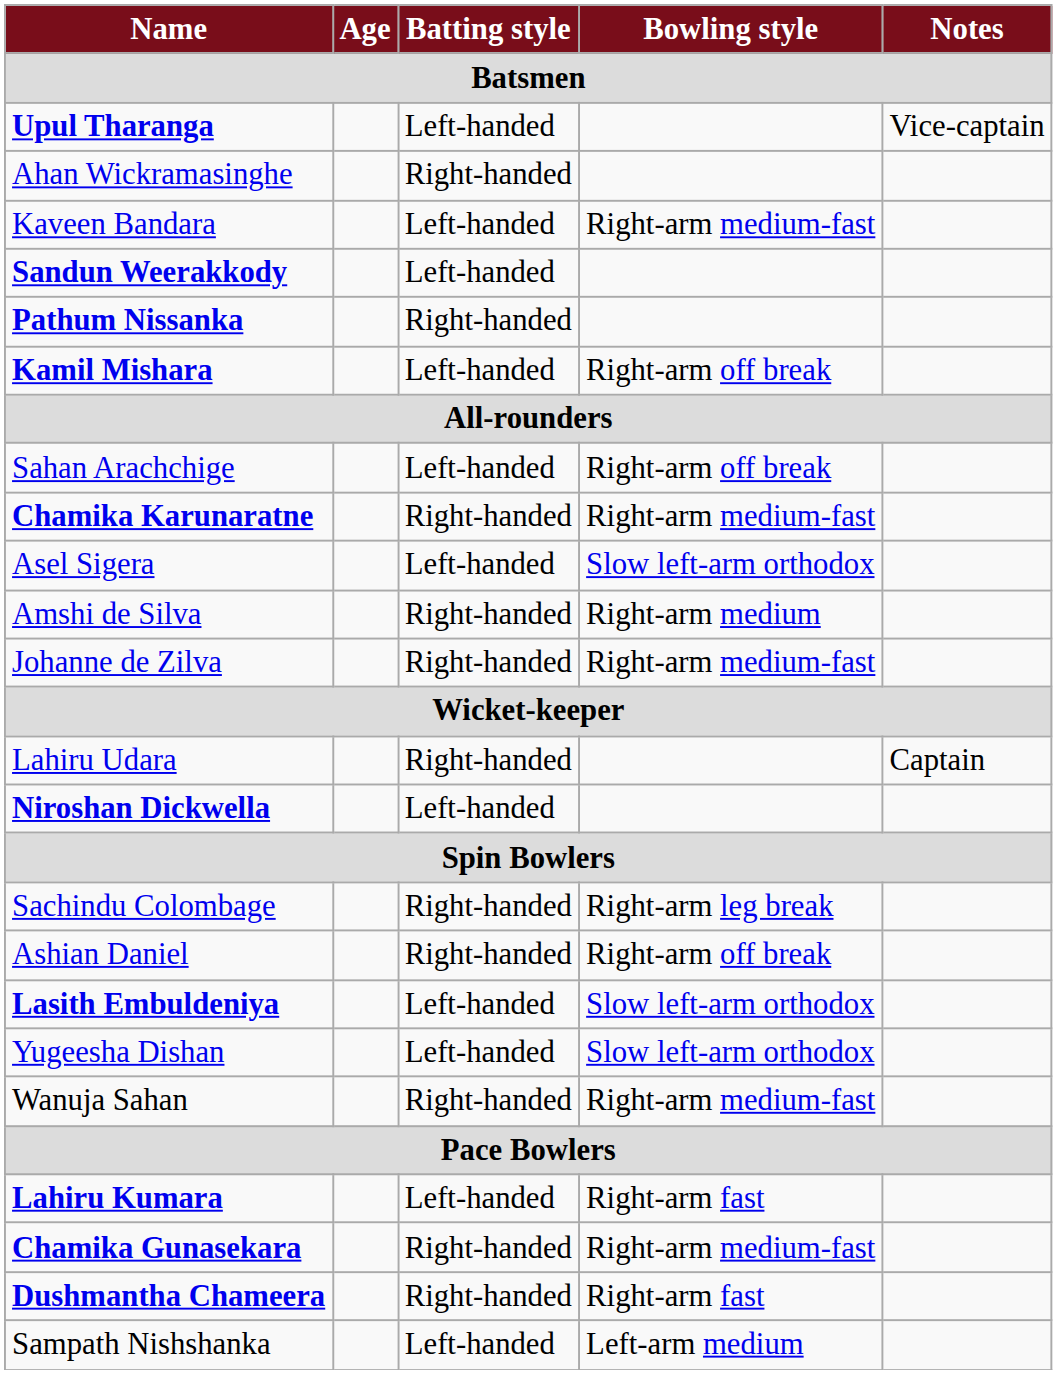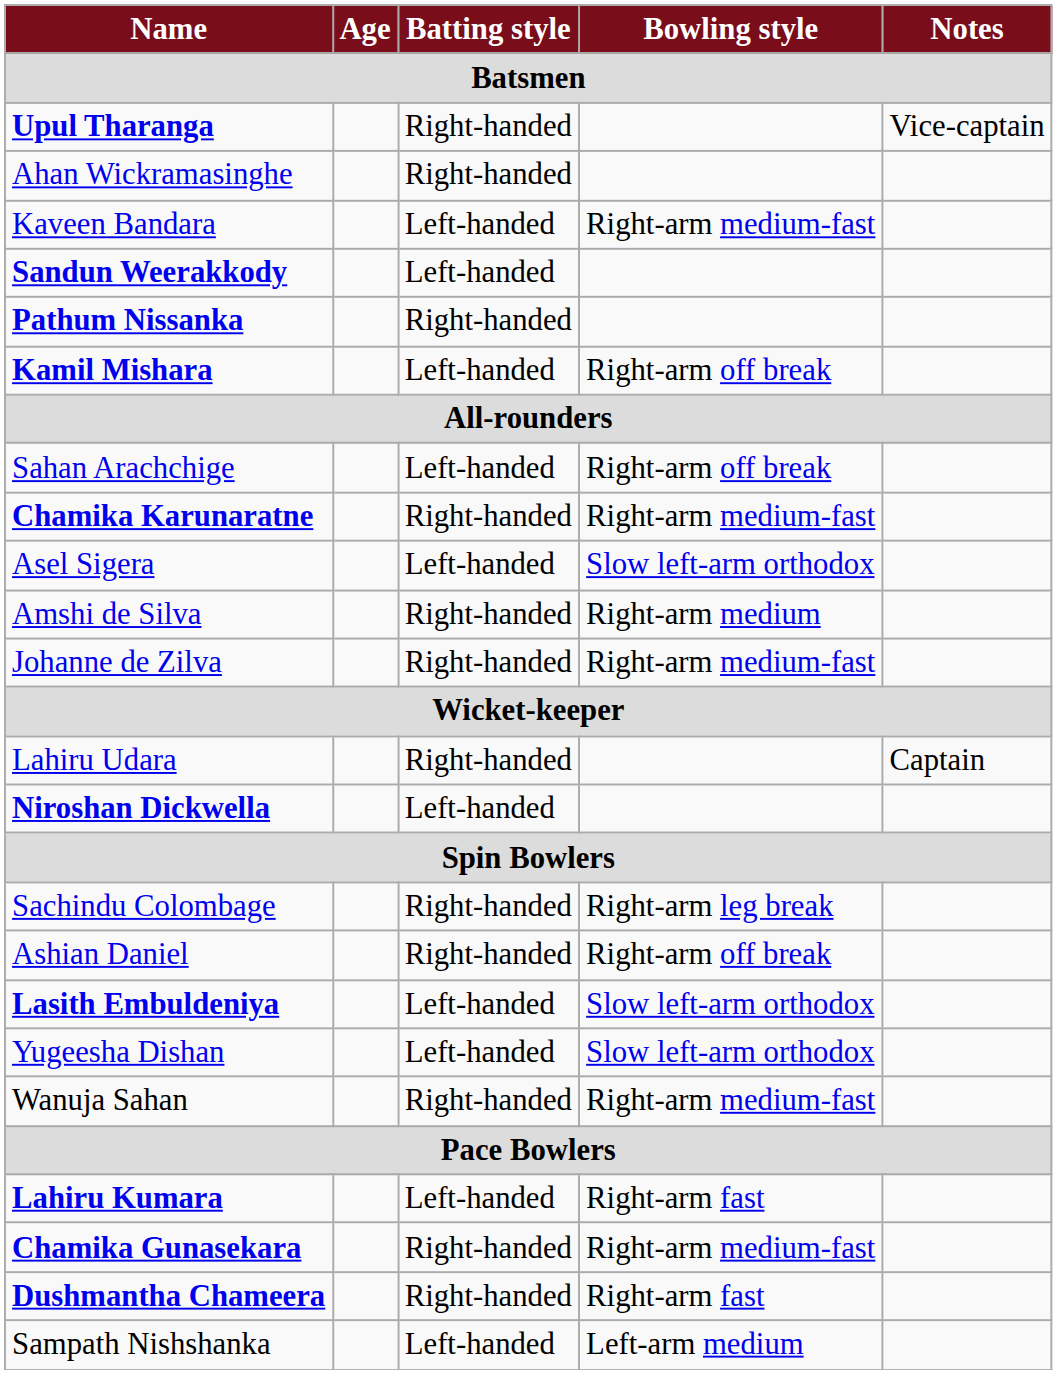 <table class="wikitable" style="font-size:100%;">
 <tr>
 <th style="background: #790D1A; color:white" align="centre">Name</th>
 <th style="background: #790D1A; color:white" align="centre">Age</th>
 <th style="background: #790D1A; color:white" align="centre">Batting style</th>
 <th style="background: #790D1A; color:white" align="centre">Bowling style</th>
 <th style="background: #790D1A; color:white" align="centre">Notes</th>
 </tr>
 <tr>
 <th colspan="5" style="background: #DCDCDC" align="right">Batsmen</th>
 </tr>
 <tr>
 <td><strong><a href='#'>Upul Tharanga</a></strong></td>
 <td></td>
-<td>Left-handed</td>
+<td>Right-handed</td>
 <td></td>
 <td>Vice-captain</td>
 </tr>
 <tr>
 <td><a href='#'>Ahan Wickramasinghe</a></td>
 <td></td>
 <td>Right-handed</td>
 <td></td>
 <td></td>
 </tr>
 <tr>
 <td><a href='#'>Kaveen Bandara</a></td>
 <td></td>
 <td>Left-handed</td>
 <td>Right-arm <a href='#'>medium-fast</a></td>
 <td></td>
 </tr>
 <tr>
 <td><strong><a href='#'>Sandun Weerakkody</a></strong></td>
 <td></td>
 <td>Left-handed</td>
 <td></td>
 <td></td>
 </tr>
 <tr>
 <td><strong><a href='#'>Pathum Nissanka</a></strong></td>
 <td></td>
 <td>Right-handed</td>
 <td></td>
 <td></td>
 </tr>
 <tr>
 <td><strong><a href='#'>Kamil Mishara</a></strong></td>
 <td></td>
 <td>Left-handed</td>
 <td>Right-arm <a href='#'>off break</a></td>
 <td></td>
 </tr>
 <tr>
 <th colspan="5" style="background: #DCDCDC" align="right">All-rounders</th>
 </tr>
 <tr>
 <td><a href='#'>Sahan Arachchige</a></td>
 <td></td>
 <td>Left-handed</td>
 <td>Right-arm <a href='#'>off break</a></td>
 <td></td>
 </tr>
 <tr>
 <td><strong><a href='#'>Chamika Karunaratne</a></strong></td>
 <td></td>
 <td>Right-handed</td>
 <td>Right-arm <a href='#'>medium-fast</a></td>
 <td></td>
 </tr>
 <tr>
 <td><a href='#'>Asel Sigera</a></td>
 <td></td>
 <td>Left-handed</td>
 <td><a href='#'>Slow left-arm orthodox</a></td>
 <td></td>
 </tr>
 <tr>
 <td><a href='#'>Amshi de Silva</a></td>
 <td></td>
 <td>Right-handed</td>
 <td>Right-arm <a href='#'>medium</a></td>
 <td></td>
 </tr>
 <tr>
 <td><a href='#'>Johanne de Zilva</a></td>
 <td></td>
 <td>Right-handed</td>
 <td>Right-arm <a href='#'>medium-fast</a></td>
 <td></td>
 </tr>
 <tr>
 <th colspan="5" style="background: #DCDCDC" align="right">Wicket-keeper</th>
 </tr>
 <tr>
 <td><a href='#'>Lahiru Udara</a></td>
 <td></td>
 <td>Right-handed</td>
 <td></td>
 <td>Captain</td>
 </tr>
 <tr>
 <td><strong><a href='#'>Niroshan Dickwella</a></strong></td>
 <td></td>
 <td>Left-handed</td>
 <td></td>
 <td></td>
 </tr>
 <tr>
 <th colspan="5" style="background: #DCDCDC" align="right">Spin Bowlers</th>
 </tr>
 <tr>
 <td><a href='#'>Sachindu Colombage</a></td>
 <td></td>
 <td>Right-handed</td>
 <td>Right-arm <a href='#'>leg break</a></td>
 <td></td>
 </tr>
 <tr>
 <td><a href='#'>Ashian Daniel</a></td>
 <td></td>
 <td>Right-handed</td>
 <td>Right-arm <a href='#'>off break</a></td>
 <td></td>
 </tr>
 <tr>
 <td><strong><a href='#'>Lasith Embuldeniya</a></strong></td>
 <td></td>
 <td>Left-handed</td>
 <td><a href='#'>Slow left-arm orthodox</a></td>
 <td></td>
 </tr>
 <tr>
 <td><a href='#'>Yugeesha Dishan</a></td>
 <td></td>
 <td>Left-handed</td>
 <td><a href='#'>Slow left-arm orthodox</a></td>
 <td></td>
 </tr>
 <tr>
 <td>Wanuja Sahan</td>
 <td></td>
 <td>Right-handed</td>
 <td>Right-arm <a href='#'>medium-fast</a></td>
 <td></td>
 </tr>
 <tr>
 <th colspan="5" style="background: #DCDCDC" align="right">Pace Bowlers</th>
 </tr>
 <tr>
 <td><strong><a href='#'>Lahiru Kumara</a></strong></td>
 <td></td>
 <td>Left-handed</td>
 <td>Right-arm <a href='#'>fast</a></td>
 <td></td>
 </tr>
 <tr>
 <td><strong><a href='#'>Chamika Gunasekara</a></strong></td>
 <td></td>
 <td>Right-handed</td>
 <td>Right-arm <a href='#'>medium-fast</a></td>
 <td></td>
 </tr>
 <tr>
 <td><strong><a href='#'>Dushmantha Chameera</a></strong></td>
 <td></td>
 <td>Right-handed</td>
 <td>Right-arm <a href='#'>fast</a></td>
 <td></td>
 </tr>
 <tr>
 <td>Sampath Nishshanka</td>
 <td></td>
 <td>Left-handed</td>
 <td>Left-arm <a href='#'>medium</a></td>
 <td></td>
 </tr>
 </table>
